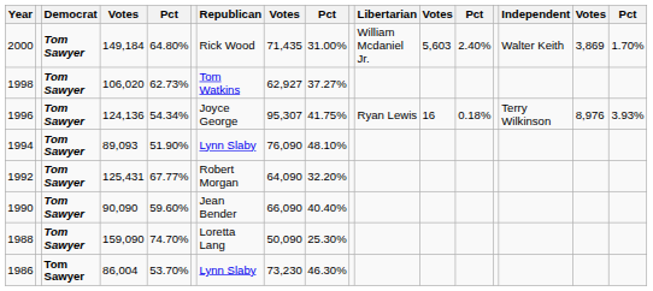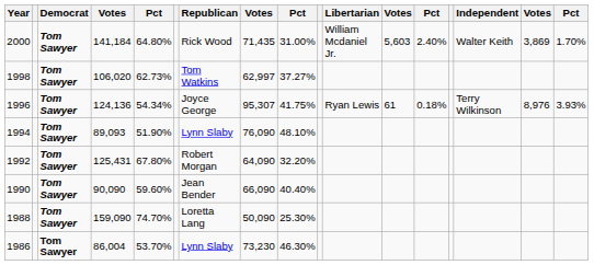 <table class="wikitable" style="margin:0.5em ; font-size:95%">
 <tr>
 <th>Year</th>
 <th></th>
 <th>Democrat</th>
 <th>Votes</th>
 <th>Pct</th>
 <th></th>
 <th>Republican</th>
 <th>Votes</th>
 <th>Pct</th>
 <th></th>
 <th>Libertarian</th>
 <th>Votes</th>
 <th>Pct</th>
 <th></th>
 <th>Independent</th>
 <th>Votes</th>
 <th>Pct</th>
 </tr>
 <tr>
 <td>2000</td>
 <td></td>
 <td><strong><em>Tom Sawyer</em></strong></td>
-<td>149,184</td>
+<td>141,184</td>
 <td>64.80%</td>
 <td></td>
 <td>Rick Wood</td>
 <td>71,435</td>
 <td>31.00%</td>
 <td></td>
 <td>William Mcdaniel Jr.</td>
 <td>5,603</td>
 <td>2.40%</td>
 <td></td>
 <td>Walter Keith</td>
 <td>3,869</td>
 <td>1.70%</td>
 </tr>
 <tr>
 <td>1998</td>
 <td></td>
 <td><strong><em>Tom Sawyer</em></strong></td>
 <td>106,020</td>
 <td>62.73%</td>
 <td></td>
 <td><a href='#'>Tom Watkins</a></td>
-<td>62,927</td>
+<td>62,997</td>
 <td>37.27%</td>
 <td></td>
 <td></td>
 <td></td>
 <td></td>
 <td></td>
 <td></td>
 <td></td>
 <td></td>
 </tr>
 <tr>
 <td>1996</td>
 <td></td>
 <td><strong><em>Tom Sawyer</em></strong></td>
 <td>124,136</td>
 <td>54.34%</td>
 <td></td>
 <td>Joyce George</td>
 <td>95,307</td>
 <td>41.75%</td>
 <td></td>
 <td>Ryan Lewis</td>
-<td>16</td>
+<td>61</td>
 <td>0.18%</td>
 <td></td>
 <td>Terry Wilkinson</td>
 <td>8,976</td>
 <td>3.93%</td>
 </tr>
 <tr>
 <td>1994</td>
 <td></td>
 <td><strong><em>Tom Sawyer</em></strong></td>
 <td>89,093</td>
 <td>51.90%</td>
 <td></td>
 <td><a href='#'>Lynn Slaby</a></td>
 <td>76,090</td>
 <td>48.10%</td>
 <td></td>
 <td></td>
 <td></td>
 <td></td>
 <td></td>
 <td></td>
 <td></td>
 <td></td>
 </tr>
 <tr>
 <td>1992</td>
 <td></td>
 <td><strong><em>Tom Sawyer</em></strong></td>
 <td>125,431</td>
-<td>67.77%</td>
+<td>67.80%</td>
 <td></td>
 <td>Robert Morgan</td>
 <td>64,090</td>
 <td>32.20%</td>
 <td></td>
 <td></td>
 <td></td>
 <td></td>
 <td></td>
 <td></td>
 <td></td>
 <td></td>
 </tr>
 <tr>
 <td>1990</td>
 <td></td>
 <td><strong><em>Tom Sawyer</em></strong></td>
 <td>90,090</td>
 <td>59.60%</td>
 <td></td>
 <td>Jean Bender</td>
 <td>66,090</td>
 <td>40.40%</td>
 <td></td>
 <td></td>
 <td></td>
 <td></td>
 <td></td>
 <td></td>
 <td></td>
 <td></td>
 </tr>
 <tr>
 <td>1988</td>
 <td></td>
 <td><strong><em>Tom Sawyer</em></strong></td>
 <td>159,090</td>
 <td>74.70%</td>
 <td></td>
 <td>Loretta Lang</td>
 <td>50,090</td>
 <td>25.30%</td>
 <td></td>
 <td></td>
 <td></td>
 <td></td>
 <td></td>
 <td></td>
 <td></td>
 <td></td>
 </tr>
 <tr>
 <td>1986</td>
 <td></td>
 <td><strong>Tom Sawyer</strong></td>
 <td>86,004</td>
 <td>53.70%</td>
 <td></td>
 <td><a href='#'>Lynn Slaby</a></td>
 <td>73,230</td>
 <td>46.30%</td>
 <td></td>
 <td></td>
 <td></td>
 <td></td>
 <td></td>
 <td></td>
 <td></td>
 <td></td>
 </tr>
 </table>
